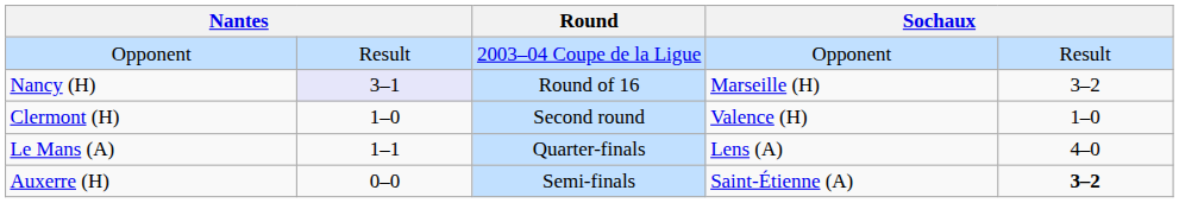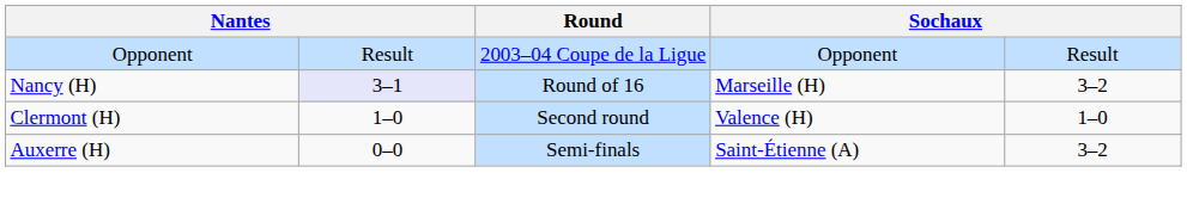 <table class="wikitable" style="text-align:center; white-space:nowrap;">
 <tr>
 <th colspan="2"><a href='#'>Nantes</a></th>
 <th>Round</th>
 <th colspan="2"><a href='#'>Sochaux</a></th>
 </tr>
 <tr style="background:#C1E0FF;">
 <td style="width:25%;">Opponent</td>
 <td style="width:15%;">Result</td>
 <td><a href='#'>2003–04 Coupe de la Ligue</a></td>
 <td style="width:25%;">Opponent</td>
 <td style="width:15%;">Result</td>
 </tr>
 <tr>
 <td style="text-align:left"><a href='#'>Nancy</a> (H)</td>
 <td style="background: lavender;">3–1 </td>
 <td style="background:#C1E0FF;">Round of 16</td>
 <td style="text-align:left"><a href='#'>Marseille</a> (H)</td>
 <td>3–2 </td>
 </tr>
 <tr>
 <td style="text-align:left"><a href='#'>Clermont</a> (H)</td>
 <td>1–0 </td>
 <td style="background:#C1E0FF;">Second round</td>
 <td style="text-align:left"><a href='#'>Valence</a> (H)</td>
 <td>1–0</td>
 </tr>
 <tr>
-<td style="text-align:left"><a href='#'>Le Mans</a> (A)</td>
-<td>1–1  </td>
-<td style="background:#C1E0FF;">Quarter-finals</td>
-<td style="text-align:left"><a href='#'>Lens</a> (A)</td>
-<td>4–0</td>
-</tr>
-<tr>
 <td style="text-align:left"><a href='#'>Auxerre</a> (H)</td>
 <td>0–0  </td>
 <td style="background:#C1E0FF;">Semi-finals</td>
 <td style="text-align:left"><a href='#'>Saint-Étienne</a> (A)</td>
-<td><strong>3–2 </strong></td>
+<td>3–2 </td>
 </tr>
 </table>
